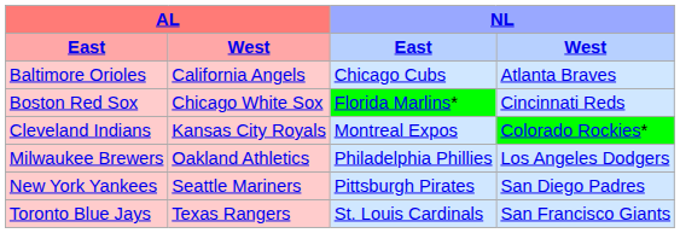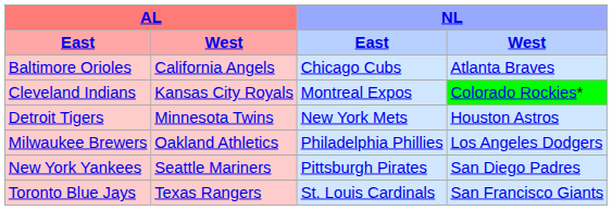 <table class="wikitable" style="font-size:100%;line-height:1.1;">
 <tr>
 <th colspan="2" style="background-color: #FF7B77;"><a href='#'>AL</a></th>
 <th colspan="2" style="background-color: #99A8FF;"><a href='#'>NL</a></th>
 </tr>
 <tr>
 <th style="background-color: #FFA7A7;"><a href='#'>East</a></th>
 <th style="background-color: #FFA7A7;"><a href='#'>West</a></th>
 <th style="background-color: #B7D0FF;"><a href='#'>East</a></th>
 <th style="background-color: #B7D0FF;"><a href='#'>West</a></th>
 </tr>
 <tr>
 <td style="background-color: #FFCCCC;"><a href='#'>Baltimore Orioles</a></td>
 <td style="background-color: #FFCCCC;"><a href='#'>California Angels</a></td>
 <td style="background-color: #D0E7FF;"><a href='#'>Chicago Cubs</a></td>
 <td style="background-color: #D0E7FF;"><a href='#'>Atlanta Braves</a></td>
 </tr>
 <tr>
-<td style="background-color: #FFCCCC;"><a href='#'>Boston Red Sox</a></td>
-<td style="background-color: #FFCCCC;"><a href='#'>Chicago White Sox</a></td>
-<td style="background-color: #00FF00;"><a href='#'>Florida Marlins</a>*</td>
-<td style="background-color: #D0E7FF;"><a href='#'>Cincinnati Reds</a></td>
-</tr>
-<tr>
 <td style="background-color: #FFCCCC;"><a href='#'>Cleveland Indians</a></td>
 <td style="background-color: #FFCCCC;"><a href='#'>Kansas City Royals</a></td>
 <td style="background-color: #D0E7FF;"><a href='#'>Montreal Expos</a></td>
 <td style="background-color: #00FF00;"><a href='#'>Colorado Rockies</a>*</td>
+</tr>
+<tr>
+<td style="background-color: #FFCCCC;"><a href='#'>Detroit Tigers</a></td>
+<td style="background-color: #FFCCCC;"><a href='#'>Minnesota Twins</a></td>
+<td style="background-color: #D0E7FF;"><a href='#'>New York Mets</a></td>
+<td style="background-color: #D0E7FF;"><a href='#'>Houston Astros</a></td>
 </tr>
 <tr>
 <td style="background-color: #FFCCCC;"><a href='#'>Milwaukee Brewers</a></td>
 <td style="background-color: #FFCCCC;"><a href='#'>Oakland Athletics</a></td>
 <td style="background-color: #D0E7FF;"><a href='#'>Philadelphia Phillies</a></td>
 <td style="background-color: #D0E7FF;"><a href='#'>Los Angeles Dodgers</a></td>
 </tr>
 <tr>
 <td style="background-color: #FFCCCC;"><a href='#'>New York Yankees</a></td>
 <td style="background-color: #FFCCCC;"><a href='#'>Seattle Mariners</a></td>
 <td style="background-color: #D0E7FF;"><a href='#'>Pittsburgh Pirates</a></td>
 <td style="background-color: #D0E7FF;"><a href='#'>San Diego Padres</a></td>
 </tr>
 <tr>
 <td style="background-color: #FFCCCC;"><a href='#'>Toronto Blue Jays</a></td>
 <td style="background-color: #FFCCCC;"><a href='#'>Texas Rangers</a></td>
 <td style="background-color: #D0E7FF;"><a href='#'>St. Louis Cardinals</a></td>
 <td style="background-color: #D0E7FF;"><a href='#'>San Francisco Giants</a></td>
 </tr>
 </table>
